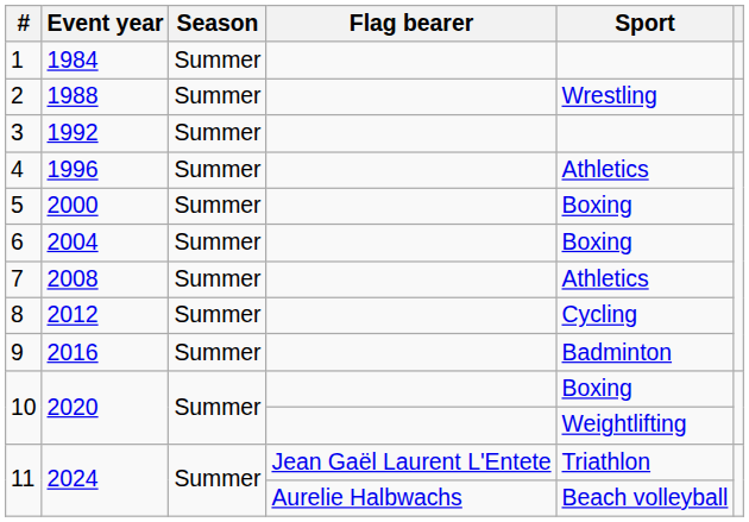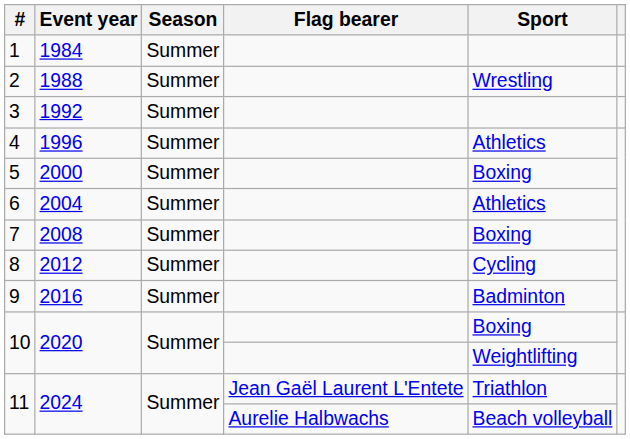 <table class="wikitable sortable">
 <tr>
 <th>#</th>
 <th>Event year</th>
 <th>Season</th>
 <th>Flag bearer</th>
 <th>Sport</th>
 <th></th>
 </tr>
 <tr>
 <td>1</td>
 <td><a href='#'>1984</a></td>
 <td>Summer</td>
 <td></td>
 <td></td>
 <td></td>
 </tr>
 <tr>
 <td>2</td>
 <td><a href='#'>1988</a></td>
 <td>Summer</td>
 <td></td>
 <td><a href='#'>Wrestling</a></td>
 <td></td>
 </tr>
 <tr>
 <td>3</td>
 <td><a href='#'>1992</a></td>
 <td>Summer</td>
 <td></td>
 <td></td>
 <td></td>
 </tr>
 <tr>
 <td>4</td>
 <td><a href='#'>1996</a></td>
 <td>Summer</td>
 <td></td>
 <td><a href='#'>Athletics</a></td>
 <td rowspan=6></td>
 </tr>
 <tr>
 <td>5</td>
 <td><a href='#'>2000</a></td>
 <td>Summer</td>
 <td></td>
 <td><a href='#'>Boxing</a></td>
 </tr>
 <tr>
 <td>6</td>
 <td><a href='#'>2004</a></td>
 <td>Summer</td>
 <td></td>
-<td><a href='#'>Boxing</a></td>
+<td><a href='#'>Athletics</a></td>
 </tr>
 <tr>
 <td>7</td>
 <td><a href='#'>2008</a></td>
 <td>Summer</td>
 <td></td>
-<td><a href='#'>Athletics</a></td>
+<td><a href='#'>Boxing</a></td>
 </tr>
 <tr>
 <td>8</td>
 <td><a href='#'>2012</a></td>
 <td>Summer</td>
 <td></td>
 <td><a href='#'>Cycling</a></td>
 </tr>
 <tr>
 <td>9</td>
 <td><a href='#'>2016</a></td>
 <td>Summer</td>
 <td></td>
 <td><a href='#'>Badminton</a></td>
 </tr>
 <tr>
 <td rowspan=2>10</td>
 <td rowspan=2><a href='#'>2020</a></td>
 <td rowspan=2>Summer</td>
 <td></td>
 <td><a href='#'>Boxing</a></td>
 <td rowspan=2></td>
 </tr>
 <tr>
 <td></td>
 <td><a href='#'>Weightlifting</a></td>
 </tr>
 <tr>
 <td rowspan=2>11</td>
 <td rowspan=2><a href='#'>2024</a></td>
 <td rowspan=2>Summer</td>
 <td><a href='#'>Jean Gaël Laurent L'Entete</a></td>
 <td><a href='#'>Triathlon</a></td>
 <td rowspan=2></td>
 </tr>
 <tr>
 <td><a href='#'>Aurelie Halbwachs</a></td>
 <td><a href='#'>Beach volleyball</a></td>
 </tr>
 </table>
